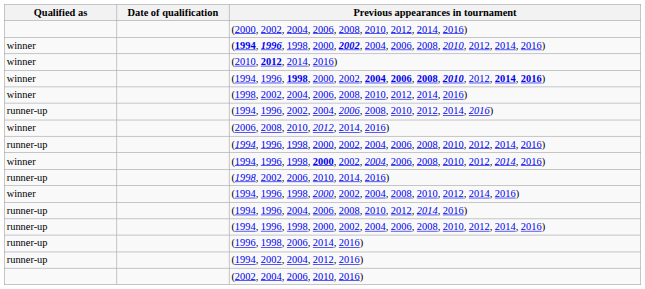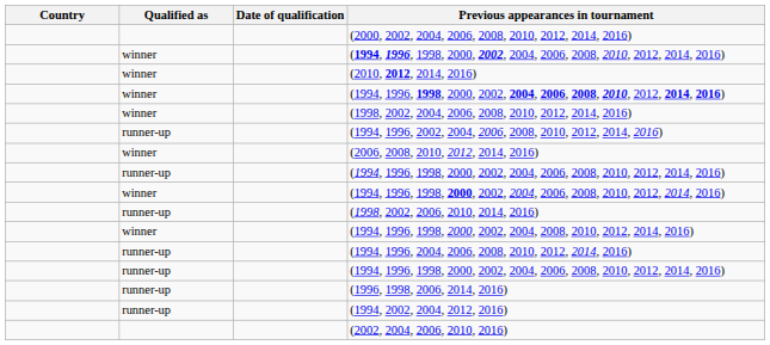 <table class="wikitable sortable">
 <tr>
+<th style="width:15%;">Country</th>
 <th style="width:15%;">Qualified as</th>
 <th style="width:15%;">Date of qualification</th>
 <th style="width:55%">Previous appearances in tournament</th>
 </tr>
 <tr>
 <td></td>
 <td></td>
+<td></td>
 <td> (<a href='#'>2000</a>, <a href='#'>2002</a>, <a href='#'>2004</a>, <a href='#'>2006</a>, <a href='#'>2008</a>, <a href='#'>2010</a>, <a href='#'>2012</a>, <a href='#'>2014</a>, <a href='#'>2016</a>)</td>
 </tr>
 <tr>
+<td></td>
 <td> winner</td>
 <td></td>
 <td> (<strong><a href='#'>1994</a></strong>, <strong><em><a href='#'>1996</a></em></strong>, <a href='#'>1998</a>, <a href='#'>2000</a>, <strong><em><a href='#'>2002</a></em></strong>, <a href='#'>2004</a>, <a href='#'>2006</a>, <a href='#'>2008</a>, <em><a href='#'>2010</a></em>, <a href='#'>2012</a>, <a href='#'>2014</a>, <a href='#'>2016</a>)</td>
 </tr>
 <tr>
+<td></td>
 <td> winner</td>
 <td></td>
 <td> (<a href='#'>2010</a>, <strong><a href='#'>2012</a></strong>, <a href='#'>2014</a>, <a href='#'>2016</a>)</td>
 </tr>
 <tr>
+<td></td>
 <td> winner</td>
 <td></td>
 <td> (<a href='#'>1994</a>, <a href='#'>1996</a>, <strong><a href='#'>1998</a></strong>, <a href='#'>2000</a>, <a href='#'>2002</a>, <strong><a href='#'>2004</a></strong>, <strong><a href='#'>2006</a></strong>, <strong><a href='#'>2008</a></strong>, <strong><em><a href='#'>2010</a></em></strong>, <a href='#'>2012</a>, <strong><a href='#'>2014</a></strong>, <strong><a href='#'>2016</a></strong>)</td>
 </tr>
 <tr>
+<td></td>
 <td> winner</td>
 <td></td>
 <td> (<a href='#'>1998</a>, <a href='#'>2002</a>, <a href='#'>2004</a>, <a href='#'>2006</a>, <a href='#'>2008</a>, <a href='#'>2010</a>, <a href='#'>2012</a>, <a href='#'>2014</a>, <a href='#'>2016</a>)</td>
 </tr>
 <tr>
+<td></td>
 <td> runner-up</td>
 <td></td>
 <td> (<a href='#'>1994</a>, <a href='#'>1996</a>, <a href='#'>2002</a>, <a href='#'>2004</a>, <a href='#'><em>2006</em></a>, <a href='#'>2008</a>, <a href='#'>2010</a>, <a href='#'>2012</a>, <a href='#'>2014</a>, <em><a href='#'>2016</a></em>)</td>
 </tr>
 <tr>
+<td></td>
 <td> winner</td>
 <td></td>
 <td> (<a href='#'>2006</a>, <a href='#'>2008</a>, <a href='#'>2010</a>, <em><a href='#'>2012</a></em>, <a href='#'>2014</a>, <a href='#'>2016</a>)</td>
 </tr>
 <tr>
+<td></td>
 <td> runner-up</td>
 <td></td>
 <td> (<em><a href='#'>1994</a></em>, <a href='#'>1996</a>, <a href='#'>1998</a>, <a href='#'>2000</a>, <a href='#'>2002</a>, <a href='#'>2004</a>, <a href='#'>2006</a>, <a href='#'>2008</a>, <a href='#'>2010</a>, <a href='#'>2012</a>, <a href='#'>2014</a>, <a href='#'>2016</a>)</td>
 </tr>
 <tr>
+<td></td>
 <td> winner</td>
 <td></td>
 <td> (<a href='#'>1994</a>, <a href='#'>1996</a>, <a href='#'>1998</a>, <strong><a href='#'>2000</a></strong>, <a href='#'>2002</a>, <em><a href='#'>2004</a></em>, <a href='#'>2006</a>, <a href='#'>2008</a>, <a href='#'>2010</a>, <a href='#'>2012</a>, <em><a href='#'>2014</a></em>, <a href='#'>2016</a>)</td>
 </tr>
 <tr>
+<td></td>
 <td> runner-up</td>
 <td></td>
 <td> (<em><a href='#'>1998</a></em>, <a href='#'>2002</a>, <a href='#'>2006</a>, <a href='#'>2010</a>, <a href='#'>2014</a>, <a href='#'>2016</a>)</td>
 </tr>
 <tr>
+<td></td>
 <td> winner</td>
 <td></td>
 <td> (<a href='#'>1994</a>, <a href='#'>1996</a>, <a href='#'>1998</a>, <em><a href='#'>2000</a></em>, <a href='#'>2002</a>, <a href='#'>2004</a>, <a href='#'>2008</a>, <a href='#'>2010</a>, <a href='#'>2012</a>, <a href='#'>2014</a>, <a href='#'>2016</a>)</td>
 </tr>
 <tr>
+<td></td>
 <td> runner-up</td>
 <td></td>
 <td> (<a href='#'>1994</a>, <a href='#'>1996</a>, <a href='#'>2004</a>, <a href='#'>2006</a>, <a href='#'>2008</a>, <a href='#'>2010</a>, <a href='#'>2012</a>, <em><a href='#'>2014</a></em>, <a href='#'>2016</a>)</td>
 </tr>
 <tr>
+<td></td>
 <td> runner-up</td>
 <td></td>
 <td> (<a href='#'>1994</a>, <a href='#'>1996</a>, <a href='#'>1998</a>, <a href='#'>2000</a>, <a href='#'>2002</a>, <a href='#'>2004</a>, <a href='#'>2006</a>, <a href='#'>2008</a>, <a href='#'>2010</a>, <a href='#'>2012</a>, <a href='#'>2014</a>, <a href='#'>2016</a>)</td>
 </tr>
 <tr>
+<td></td>
 <td> runner-up</td>
 <td></td>
 <td> (<a href='#'>1996</a>, <a href='#'>1998</a>, <a href='#'>2006</a>, <a href='#'>2014</a>, <a href='#'>2016</a>)</td>
 </tr>
 <tr>
+<td></td>
 <td> runner-up</td>
 <td></td>
 <td> (<a href='#'>1994</a>, <a href='#'>2002</a>, <a href='#'>2004</a>, <a href='#'>2012</a>, <a href='#'>2016</a>)</td>
 </tr>
 <tr>
 <td></td>
 <td></td>
+<td></td>
 <td> (<a href='#'>2002</a>, <a href='#'>2004</a>, <a href='#'>2006</a>, <a href='#'>2010</a>, <a href='#'>2016</a>)</td>
 </tr>
 </table>
